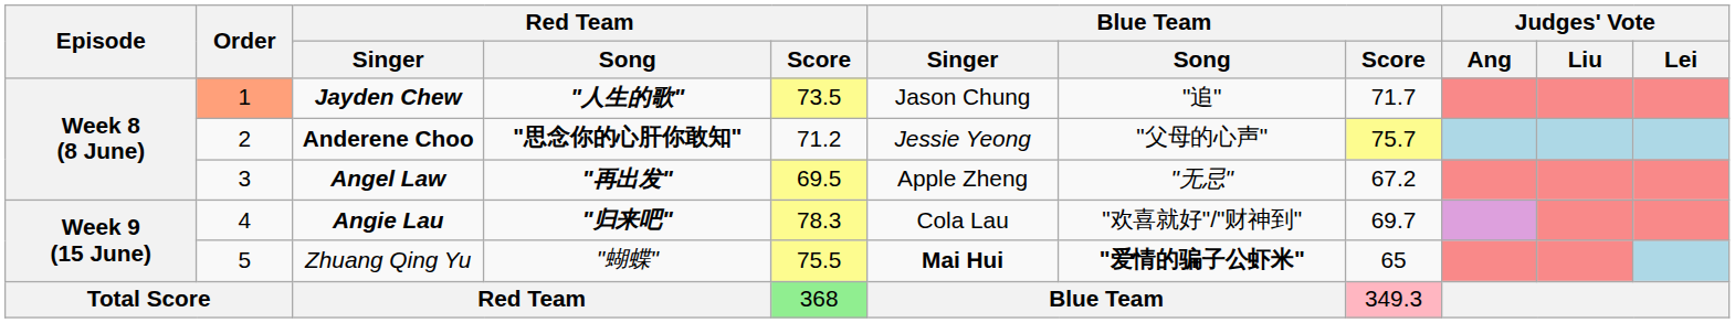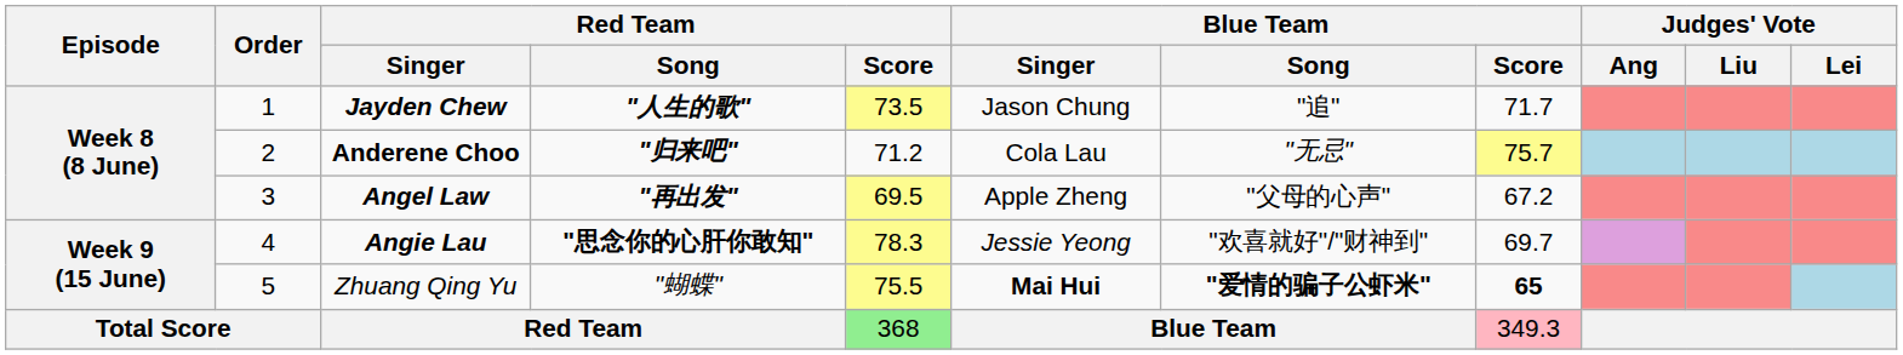 <table class="wikitable" style="text-align: center; width:95%;">
 <tr>
 <th rowspan="3" style="width:10%;">Episode</th>
 <th rowspan="3" style="width:5%;">Order</th>
 <th colspan="3" rowspan="2">Red Team</th>
 <th colspan="3" rowspan="2">Blue Team</th>
 <th colspan="3">Judges' Vote</th>
 </tr>
 <tr>
 <th rowspan="2" style="width:5%;">Ang</th>
 <th rowspan="2" style="width:5%;">Liu</th>
 <th rowspan="2" style="width:5%;">Lei</th>
 </tr>
 <tr>
 <th style="width:10%;">Singer</th>
 <th style="width:15%;">Song</th>
 <th style="width:5%;">Score</th>
 <th style="width:10%;">Singer</th>
 <th style="width:15%;">Song</th>
 <th style="width:5%;">Score</th>
 </tr>
 <tr>
 <th rowspan="3">Week 8<br>(8 June)</th>
-<td style="background: lightsalmon;">1</td>
+<td>1</td>
 <td><strong><em>Jayden Chew</em></strong></td>
 <td><strong><em>"人生的歌"</em></strong></td>
 <td style="background:#fdfc8f;">73.5</td>
 <td>Jason Chung</td>
 <td>"追"</td>
 <td>71.7</td>
 <td style="background:#f98989;"></td>
 <td style="background:#f98989;"></td>
 <td style="background:#f98989;"></td>
 </tr>
 <tr>
 <td>2</td>
 <td><strong>Anderene Choo</strong></td>
-<td><strong>"思念你的心肝你敢知"</strong></td>
+<td><strong><em>"归来吧"</em></strong></td>
 <td>71.2</td>
-<td><em>Jessie Yeong</em></td>
-<td>"父母的心声"</td>
+<td>Cola Lau</td>
+<td><em>"无忌"</em></td>
 <td style="background:#fdfc8f;">75.7</td>
 <td style="background:lightblue;"></td>
 <td style="background:lightblue;"></td>
 <td style="background:lightblue;"></td>
 </tr>
 <tr>
 <td>3</td>
 <td><strong><em>Angel Law</em></strong></td>
 <td><strong><em>"再出发"</em></strong></td>
 <td style="background:#fdfc8f;">69.5</td>
 <td>Apple Zheng</td>
-<td><em>"无忌"</em></td>
+<td>"父母的心声"</td>
 <td>67.2</td>
 <td style="background:#f98989;"></td>
 <td style="background:#f98989;"></td>
 <td style="background:#f98989;"></td>
 </tr>
 <tr>
 <th rowspan="2">Week 9<br>(15 June)</th>
 <td>4</td>
 <td><strong><em>Angie Lau</em></strong></td>
-<td><strong><em>"归来吧"</em></strong></td>
+<td><strong>"思念你的心肝你敢知"</strong></td>
 <td style="background:#fdfc8f;">78.3</td>
-<td>Cola Lau</td>
+<td><em>Jessie Yeong</em></td>
 <td>"欢喜就好"/"财神到"</td>
 <td>69.7</td>
 <td style="background:plum;"></td>
 <td style="background:#f98989;"></td>
 <td style="background:#f98989;"></td>
 </tr>
 <tr>
 <td>5</td>
 <td><em>Zhuang Qing Yu</em></td>
 <td><em>"蝴蝶"</em></td>
 <td style="background:#fdfc8f;">75.5</td>
 <td><strong>Mai Hui</strong></td>
 <td><strong>"爱情的骗子公虾米"</strong></td>
-<td>65</td>
+<td><strong>65</strong></td>
 <td style="background:#f98989;"></td>
 <td style="background:#f98989;"></td>
 <td style="background:lightblue;"></td>
 </tr>
 <tr>
 <th colspan="2">Total Score</th>
 <th colspan="2">Red Team</th>
 <td style="background:lightgreen;">368</td>
 <th colspan="2">Blue Team</th>
 <td style="background:lightpink;">349.3</td>
 <th colspan="3"></th>
 </tr>
 </table>
